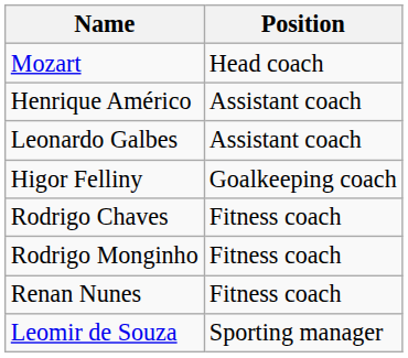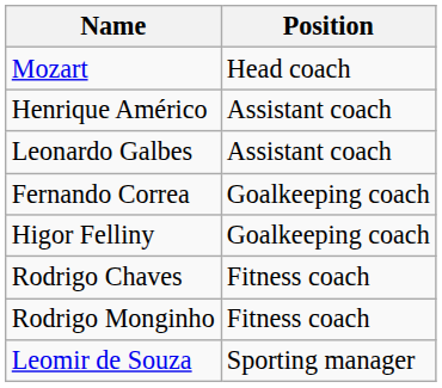 <table class="wikitable">
 <tr>
 <th>Name</th>
 <th>Position</th>
 </tr>
 <tr>
 <td> <a href='#'>Mozart</a></td>
 <td>Head coach</td>
 </tr>
 <tr>
 <td> Henrique Américo</td>
 <td>Assistant coach</td>
 </tr>
 <tr>
 <td> Leonardo Galbes</td>
 <td>Assistant coach</td>
 </tr>
 <tr>
+<td> Fernando Correa</td>
+<td>Goalkeeping coach</td>
+</tr>
+<tr>
 <td> Higor Felliny</td>
 <td>Goalkeeping coach</td>
 </tr>
 <tr>
 <td> Rodrigo Chaves</td>
 <td>Fitness coach</td>
 </tr>
 <tr>
 <td> Rodrigo Monginho</td>
 <td>Fitness coach</td>
 </tr>
 <tr>
-<td> Renan Nunes</td>
-<td>Fitness coach</td>
-</tr>
-<tr>
 <td> <a href='#'>Leomir de Souza</a></td>
 <td>Sporting manager</td>
 </tr>
 </table>
